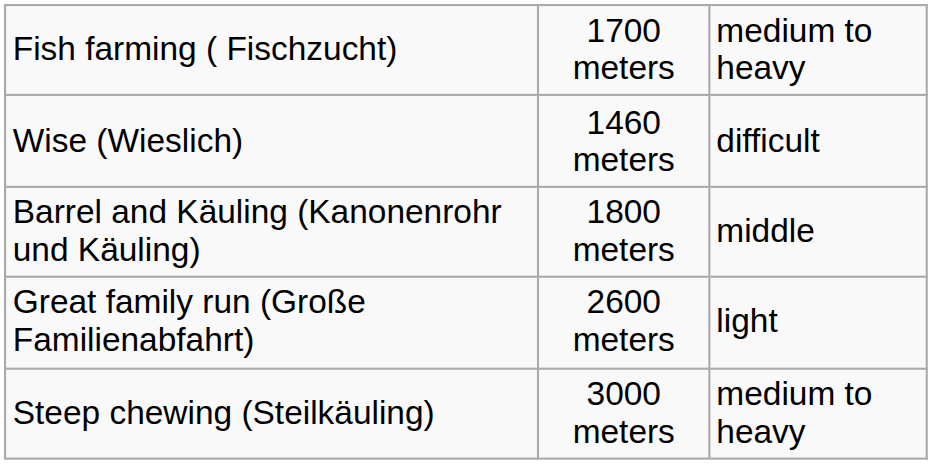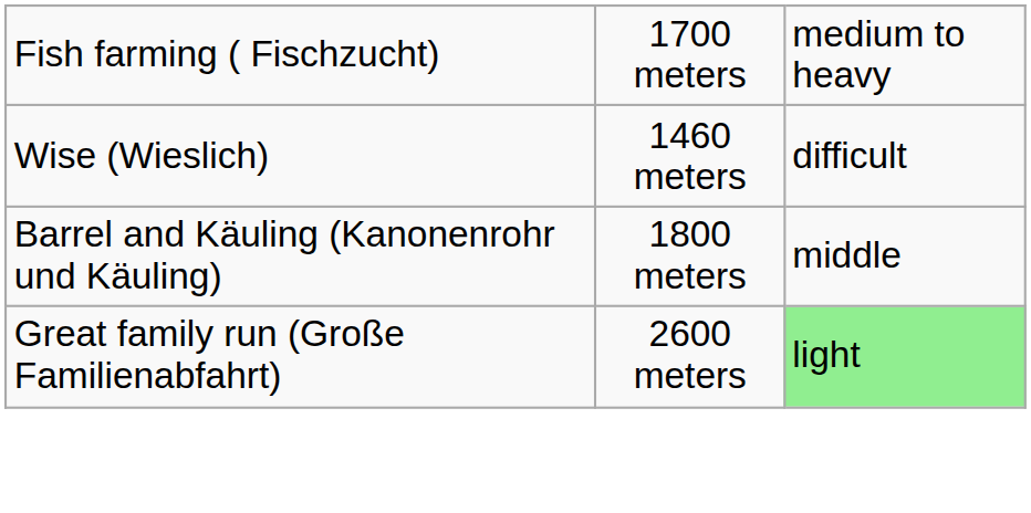 <table class="wikitable" width="35%">
 <tr>
 <td>Fish farming ( Fischzucht)</td>
 <td align="center">1700 meters</td>
 <td>medium to heavy</td>
 </tr>
 <tr>
 <td>Wise (Wieslich)</td>
 <td align="center">1460 meters</td>
 <td>difficult</td>
 </tr>
 <tr>
 <td>Barrel and Käuling (Kanonenrohr und Käuling)</td>
 <td align="center">1800 meters</td>
 <td>middle</td>
 </tr>
 <tr>
 <td>Great family run (Große Familienabfahrt)</td>
 <td align="center">2600 meters</td>
-<td>light</td>
-</tr>
-<tr>
-<td>Steep chewing (Steilkäuling)</td>
-<td align="center">3000 meters</td>
-<td>medium to heavy</td>
+<td style="background: lightgreen;">light</td>
 </tr>
 </table>
